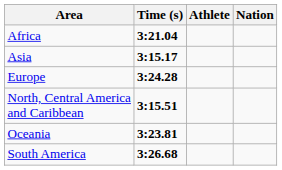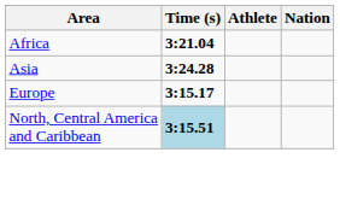 <table class="wikitable">
 <tr>
 <th>Area</th>
 <th>Time (s)</th>
 <th>Athlete</th>
 <th>Nation</th>
 </tr>
 <tr>
 <td><a href='#'>Africa</a> </td>
 <td><strong>3:21.04</strong></td>
 <td></td>
 <td></td>
 </tr>
 <tr>
 <td><a href='#'>Asia</a> </td>
+<td><strong>3:24.28</strong></td>
+<td></td>
+<td></td>
+</tr>
+<tr>
+<td><a href='#'>Europe</a> </td>
 <td><strong>3:15.17</strong> </td>
 <td></td>
 <td></td>
 </tr>
 <tr>
-<td><a href='#'>Europe</a> </td>
-<td><strong>3:24.28</strong></td>
-<td></td>
-<td></td>
-</tr>
-<tr>
 <td><a href='#'>North, Central America<br> and Caribbean</a> </td>
-<td><strong>3:15.51</strong></td>
-<td></td>
-<td></td>
-</tr>
-<tr>
-<td><a href='#'>Oceania</a> </td>
-<td><strong>3:23.81</strong></td>
-<td></td>
-<td></td>
-</tr>
-<tr>
-<td><a href='#'>South America</a> </td>
-<td><strong>3:26.68</strong></td>
+<td style="background: lightblue;"><strong>3:15.51</strong></td>
 <td></td>
 <td></td>
 </tr>
 </table>
